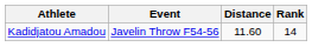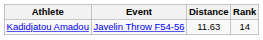 <table class="wikitable" style="font-size:90%">
 <tr>
 <th>Athlete</th>
 <th>Event</th>
 <th>Distance</th>
 <th>Rank</th>
 </tr>
 <tr align=center>
 <td align=left><a href='#'>Kadidjatou Amadou</a></td>
 <td align=left><a href='#'>Javelin Throw F54-56</a></td>
-<td>11.60</td>
+<td>11.63</td>
 <td>14</td>
 </tr>
 </table>
